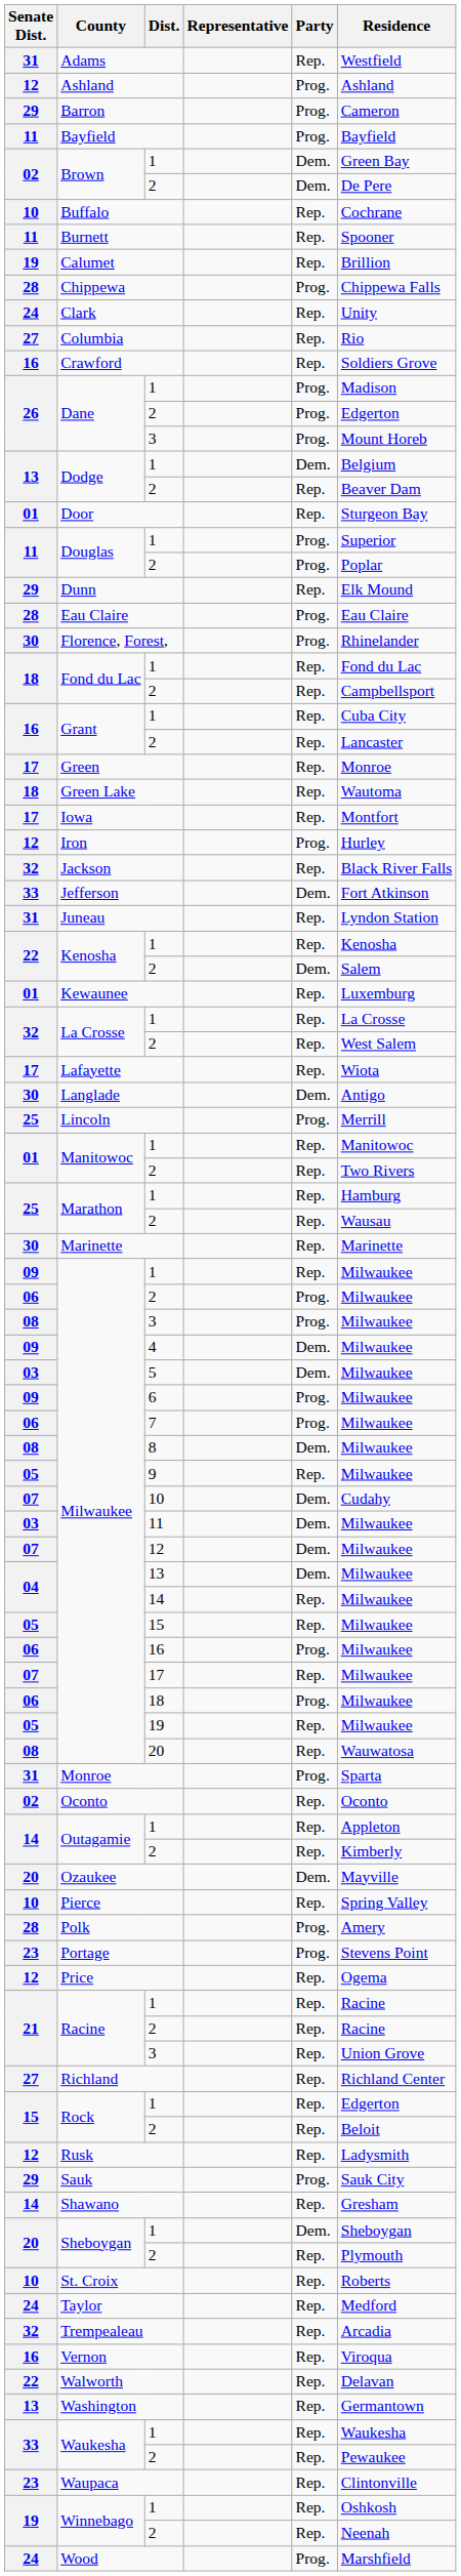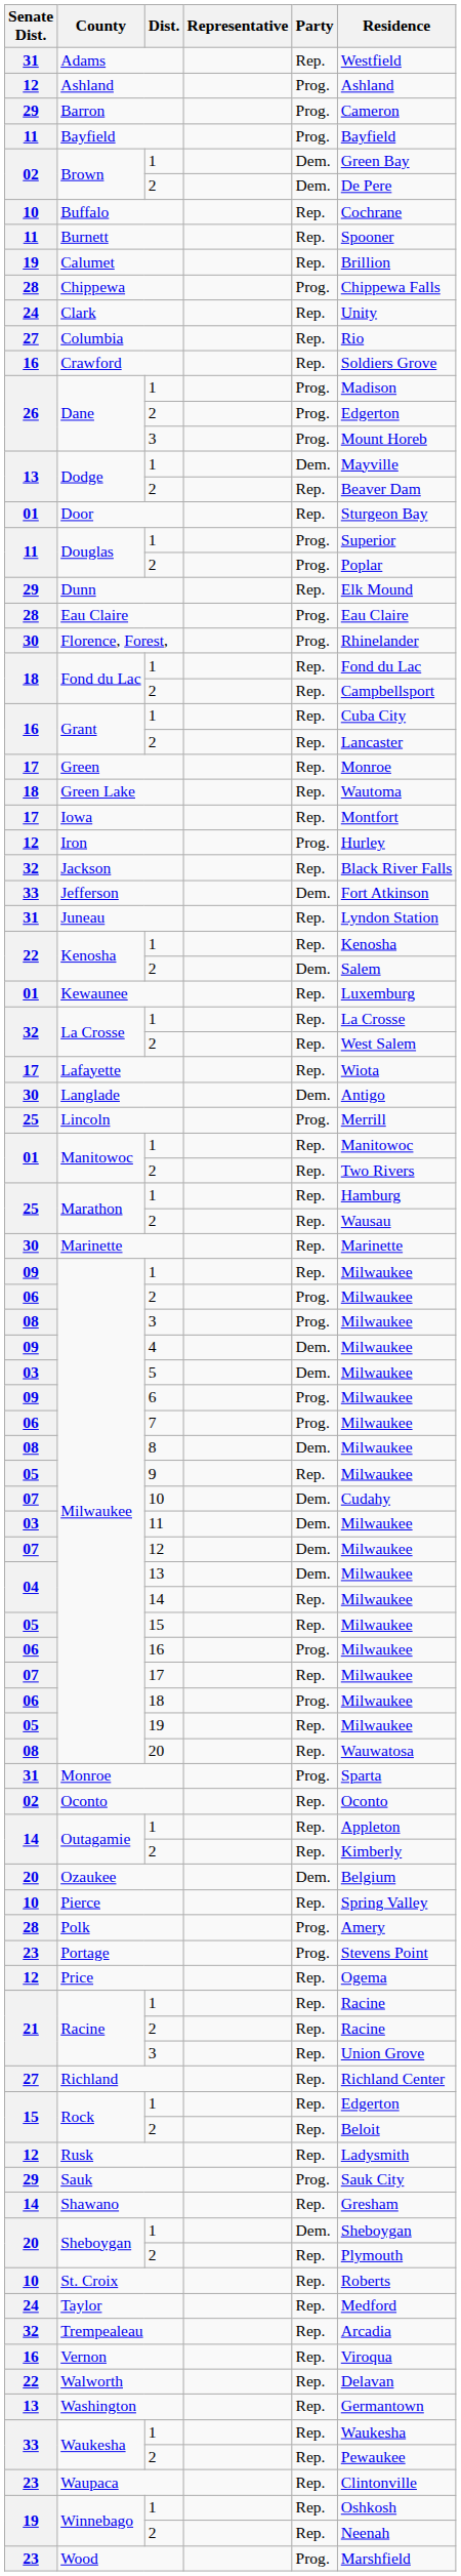 <table class="wikitable sortable">
 <tr>
 <th>Senate<br>Dist.</th>
 <th>County</th>
 <th>Dist.</th>
 <th>Representative</th>
 <th>Party</th>
 <th>Residence</th>
 </tr>
 <tr>
 <th><a href='#'>31</a></th>
 <td text-align="left" colspan="2"><a href='#'>Adams</a> </td>
 <td></td>
 <td>Rep.</td>
 <td><a href='#'>Westfield</a></td>
 </tr>
 <tr>
 <th><a href='#'>12</a></th>
 <td text-align="left" colspan="2"><a href='#'>Ashland</a></td>
 <td></td>
 <td>Prog.</td>
 <td><a href='#'>Ashland</a></td>
 </tr>
 <tr>
 <th><a href='#'>29</a></th>
 <td text-align="left" colspan="2"><a href='#'>Barron</a></td>
 <td></td>
 <td>Prog.</td>
 <td><a href='#'>Cameron</a></td>
 </tr>
 <tr>
 <th><a href='#'>11</a></th>
 <td text-align="left" colspan="2"><a href='#'>Bayfield</a></td>
 <td></td>
 <td>Prog.</td>
 <td><a href='#'>Bayfield</a></td>
 </tr>
 <tr>
 <th rowspan="2"><a href='#'>02</a></th>
 <td text-align="left" rowspan="2"><a href='#'>Brown</a></td>
 <td>1</td>
 <td></td>
 <td>Dem.</td>
 <td><a href='#'>Green Bay</a></td>
 </tr>
 <tr>
 <td>2</td>
 <td></td>
 <td>Dem.</td>
 <td><a href='#'>De Pere</a></td>
 </tr>
 <tr>
 <th><a href='#'>10</a></th>
 <td text-align="left" colspan="2"><a href='#'>Buffalo</a> </td>
 <td></td>
 <td>Rep.</td>
 <td><a href='#'>Cochrane</a></td>
 </tr>
 <tr>
 <th><a href='#'>11</a></th>
 <td text-align="left" colspan="2"><a href='#'>Burnett</a> </td>
 <td></td>
 <td>Rep.</td>
 <td><a href='#'>Spooner</a></td>
 </tr>
 <tr>
 <th><a href='#'>19</a></th>
 <td text-align="left" colspan="2"><a href='#'>Calumet</a></td>
 <td></td>
 <td>Rep.</td>
 <td><a href='#'>Brillion</a></td>
 </tr>
 <tr>
 <th><a href='#'>28</a></th>
 <td text-align="left" colspan="2"><a href='#'>Chippewa</a></td>
 <td></td>
 <td>Prog.</td>
 <td><a href='#'>Chippewa Falls</a></td>
 </tr>
 <tr>
 <th><a href='#'>24</a></th>
 <td text-align="left" colspan="2"><a href='#'>Clark</a></td>
 <td></td>
 <td>Rep.</td>
 <td><a href='#'>Unity</a></td>
 </tr>
 <tr>
 <th><a href='#'>27</a></th>
 <td text-align="left" colspan="2"><a href='#'>Columbia</a></td>
 <td></td>
 <td>Rep.</td>
 <td><a href='#'>Rio</a></td>
 </tr>
 <tr>
 <th><a href='#'>16</a></th>
 <td text-align="left" colspan="2"><a href='#'>Crawford</a></td>
 <td></td>
 <td>Rep.</td>
 <td><a href='#'>Soldiers Grove</a></td>
 </tr>
 <tr>
 <th rowspan="3"><a href='#'>26</a></th>
 <td text-align="left" rowspan="3"><a href='#'>Dane</a></td>
 <td>1</td>
 <td></td>
 <td>Prog.</td>
 <td><a href='#'>Madison</a></td>
 </tr>
 <tr>
 <td>2</td>
 <td></td>
 <td>Prog.</td>
 <td><a href='#'>Edgerton</a></td>
 </tr>
 <tr>
 <td>3</td>
 <td></td>
 <td>Prog.</td>
 <td><a href='#'>Mount Horeb</a></td>
 </tr>
 <tr>
 <th rowspan="2"><a href='#'>13</a></th>
 <td text-align="left" rowspan="2"><a href='#'>Dodge</a></td>
 <td>1</td>
 <td></td>
 <td>Dem.</td>
-<td><a href='#'>Belgium</a></td>
+<td><a href='#'>Mayville</a></td>
 </tr>
 <tr>
 <td>2</td>
 <td></td>
 <td>Rep.</td>
 <td><a href='#'>Beaver Dam</a></td>
 </tr>
 <tr>
 <th><a href='#'>01</a></th>
 <td text-align="left" colspan="2"><a href='#'>Door</a></td>
 <td></td>
 <td>Rep.</td>
 <td><a href='#'>Sturgeon Bay</a></td>
 </tr>
 <tr>
 <th rowspan="2"><a href='#'>11</a></th>
 <td text-align="left" rowspan="2"><a href='#'>Douglas</a></td>
 <td>1</td>
 <td></td>
 <td>Prog.</td>
 <td><a href='#'>Superior</a></td>
 </tr>
 <tr>
 <td>2</td>
 <td></td>
 <td>Prog.</td>
 <td><a href='#'>Poplar</a></td>
 </tr>
 <tr>
 <th><a href='#'>29</a></th>
 <td text-align="left" colspan="2"><a href='#'>Dunn</a></td>
 <td></td>
 <td>Rep.</td>
 <td><a href='#'>Elk Mound</a></td>
 </tr>
 <tr>
 <th><a href='#'>28</a></th>
 <td text-align="left" colspan="2"><a href='#'>Eau Claire</a></td>
 <td></td>
 <td>Prog.</td>
 <td><a href='#'>Eau Claire</a></td>
 </tr>
 <tr>
 <th><a href='#'>30</a></th>
 <td text-align="left" colspan="2"><a href='#'>Florence</a>, <a href='#'>Forest</a>, </td>
 <td></td>
 <td>Prog.</td>
 <td><a href='#'>Rhinelander</a></td>
 </tr>
 <tr>
 <th rowspan="2"><a href='#'>18</a></th>
 <td text-align="left" rowspan="2"><a href='#'>Fond du Lac</a></td>
 <td>1</td>
 <td></td>
 <td>Rep.</td>
 <td><a href='#'>Fond du Lac</a></td>
 </tr>
 <tr>
 <td>2</td>
 <td></td>
 <td>Rep.</td>
 <td><a href='#'>Campbellsport</a></td>
 </tr>
 <tr>
 <th rowspan="2"><a href='#'>16</a></th>
 <td text-align="left" rowspan="2"><a href='#'>Grant</a></td>
 <td>1</td>
 <td></td>
 <td>Rep.</td>
 <td><a href='#'>Cuba City</a></td>
 </tr>
 <tr>
 <td>2</td>
 <td></td>
 <td>Rep.</td>
 <td><a href='#'>Lancaster</a></td>
 </tr>
 <tr>
 <th><a href='#'>17</a></th>
 <td text-align="left" colspan="2"><a href='#'>Green</a></td>
 <td></td>
 <td>Rep.</td>
 <td><a href='#'>Monroe</a></td>
 </tr>
 <tr>
 <th><a href='#'>18</a></th>
 <td text-align="left" colspan="2"><a href='#'>Green Lake</a> </td>
 <td></td>
 <td>Rep.</td>
 <td><a href='#'>Wautoma</a></td>
 </tr>
 <tr>
 <th><a href='#'>17</a></th>
 <td text-align="left" colspan="2"><a href='#'>Iowa</a></td>
 <td></td>
 <td>Rep.</td>
 <td><a href='#'>Montfort</a></td>
 </tr>
 <tr>
 <th><a href='#'>12</a></th>
 <td text-align="left" colspan="2"><a href='#'>Iron</a> </td>
 <td></td>
 <td>Prog.</td>
 <td><a href='#'>Hurley</a></td>
 </tr>
 <tr>
 <th><a href='#'>32</a></th>
 <td text-align="left" colspan="2"><a href='#'>Jackson</a></td>
 <td></td>
 <td>Rep.</td>
 <td><a href='#'>Black River Falls</a></td>
 </tr>
 <tr>
 <th><a href='#'>33</a></th>
 <td text-align="left" colspan="2"><a href='#'>Jefferson</a></td>
 <td></td>
 <td>Dem.</td>
 <td><a href='#'>Fort Atkinson</a></td>
 </tr>
 <tr>
 <th><a href='#'>31</a></th>
 <td text-align="left" colspan="2"><a href='#'>Juneau</a></td>
 <td></td>
 <td>Rep.</td>
 <td><a href='#'>Lyndon Station</a></td>
 </tr>
 <tr>
 <th rowspan="2"><a href='#'>22</a></th>
 <td text-align="left" rowspan="2"><a href='#'>Kenosha</a></td>
 <td>1</td>
 <td></td>
 <td>Rep.</td>
 <td><a href='#'>Kenosha</a></td>
 </tr>
 <tr>
 <td>2</td>
 <td></td>
 <td>Dem.</td>
 <td><a href='#'>Salem</a></td>
 </tr>
 <tr>
 <th><a href='#'>01</a></th>
 <td text-align="left" colspan="2"><a href='#'>Kewaunee</a></td>
 <td></td>
 <td>Rep.</td>
 <td><a href='#'>Luxemburg</a></td>
 </tr>
 <tr>
 <th rowspan="2"><a href='#'>32</a></th>
 <td text-align="left" rowspan="2"><a href='#'>La Crosse</a></td>
 <td>1</td>
 <td></td>
 <td>Rep.</td>
 <td><a href='#'>La Crosse</a></td>
 </tr>
 <tr>
 <td>2</td>
 <td></td>
 <td>Rep.</td>
 <td><a href='#'>West Salem</a></td>
 </tr>
 <tr>
 <th><a href='#'>17</a></th>
 <td text-align="left" colspan="2"><a href='#'>Lafayette</a></td>
 <td></td>
 <td>Rep.</td>
 <td><a href='#'>Wiota</a></td>
 </tr>
 <tr>
 <th><a href='#'>30</a></th>
 <td text-align="left" colspan="2"><a href='#'>Langlade</a></td>
 <td></td>
 <td>Dem.</td>
 <td><a href='#'>Antigo</a></td>
 </tr>
 <tr>
 <th><a href='#'>25</a></th>
 <td text-align="left" colspan="2"><a href='#'>Lincoln</a></td>
 <td></td>
 <td>Prog.</td>
 <td><a href='#'>Merrill</a></td>
 </tr>
 <tr>
 <th rowspan="2"><a href='#'>01</a></th>
 <td rowspan="2" text-align="left"><a href='#'>Manitowoc</a></td>
 <td>1</td>
 <td> </td>
 <td>Rep.</td>
 <td><a href='#'>Manitowoc</a></td>
 </tr>
 <tr>
 <td>2</td>
 <td></td>
 <td>Rep.</td>
 <td><a href='#'>Two Rivers</a></td>
 </tr>
 <tr>
 <th rowspan="2"><a href='#'>25</a></th>
 <td text-align="left" rowspan="2"><a href='#'>Marathon</a></td>
 <td>1</td>
 <td></td>
 <td>Rep.</td>
 <td><a href='#'>Hamburg</a></td>
 </tr>
 <tr>
 <td>2</td>
 <td></td>
 <td>Rep.</td>
 <td><a href='#'>Wausau</a></td>
 </tr>
 <tr>
 <th><a href='#'>30</a></th>
 <td text-align="left" colspan="2"><a href='#'>Marinette</a></td>
 <td></td>
 <td>Rep.</td>
 <td><a href='#'>Marinette</a></td>
 </tr>
 <tr>
 <th><a href='#'>09</a></th>
 <td text-align="left" rowspan="20"><a href='#'>Milwaukee</a></td>
 <td>1</td>
 <td></td>
 <td>Rep.</td>
 <td><a href='#'>Milwaukee</a></td>
 </tr>
 <tr>
 <th><a href='#'>06</a></th>
 <td>2</td>
 <td></td>
 <td>Prog.</td>
 <td><a href='#'>Milwaukee</a></td>
 </tr>
 <tr>
 <th><a href='#'>08</a></th>
 <td>3</td>
 <td></td>
 <td>Prog.</td>
 <td><a href='#'>Milwaukee</a></td>
 </tr>
 <tr>
 <th><a href='#'>09</a></th>
 <td>4</td>
 <td></td>
 <td>Dem.</td>
 <td><a href='#'>Milwaukee</a></td>
 </tr>
 <tr>
 <th><a href='#'>03</a></th>
 <td>5</td>
 <td></td>
 <td>Dem.</td>
 <td><a href='#'>Milwaukee</a></td>
 </tr>
 <tr>
 <th><a href='#'>09</a></th>
 <td>6</td>
 <td> </td>
 <td>Prog.</td>
 <td><a href='#'>Milwaukee</a></td>
 </tr>
 <tr>
 <th><a href='#'>06</a></th>
 <td>7</td>
 <td></td>
 <td>Prog.</td>
 <td><a href='#'>Milwaukee</a></td>
 </tr>
 <tr>
 <th><a href='#'>08</a></th>
 <td>8</td>
 <td></td>
 <td>Dem.</td>
 <td><a href='#'>Milwaukee</a></td>
 </tr>
 <tr>
 <th><a href='#'>05</a></th>
 <td>9</td>
 <td></td>
 <td>Rep.</td>
 <td><a href='#'>Milwaukee</a></td>
 </tr>
 <tr>
 <th><a href='#'>07</a></th>
 <td>10</td>
 <td></td>
 <td>Dem.</td>
 <td><a href='#'>Cudahy</a></td>
 </tr>
 <tr>
 <th><a href='#'>03</a></th>
 <td>11</td>
 <td></td>
 <td>Dem.</td>
 <td><a href='#'>Milwaukee</a></td>
 </tr>
 <tr>
 <th><a href='#'>07</a></th>
 <td>12</td>
 <td></td>
 <td>Dem.</td>
 <td><a href='#'>Milwaukee</a></td>
 </tr>
 <tr>
 <th rowspan="2"><a href='#'>04</a></th>
 <td>13</td>
 <td></td>
 <td>Dem.</td>
 <td><a href='#'>Milwaukee</a></td>
 </tr>
 <tr>
 <td>14</td>
 <td></td>
 <td>Rep.</td>
 <td><a href='#'>Milwaukee</a></td>
 </tr>
 <tr>
 <th><a href='#'>05</a></th>
 <td>15</td>
 <td></td>
 <td>Rep.</td>
 <td><a href='#'>Milwaukee</a></td>
 </tr>
 <tr>
 <th><a href='#'>06</a></th>
 <td>16</td>
 <td></td>
 <td>Prog.</td>
 <td><a href='#'>Milwaukee</a></td>
 </tr>
 <tr>
 <th><a href='#'>07</a></th>
 <td>17</td>
 <td></td>
 <td>Rep.</td>
 <td><a href='#'>Milwaukee</a></td>
 </tr>
 <tr>
 <th><a href='#'>06</a></th>
 <td>18</td>
 <td></td>
 <td>Prog.</td>
 <td><a href='#'>Milwaukee</a></td>
 </tr>
 <tr>
 <th><a href='#'>05</a></th>
 <td>19</td>
 <td></td>
 <td>Rep.</td>
 <td><a href='#'>Milwaukee</a></td>
 </tr>
 <tr>
 <th><a href='#'>08</a></th>
 <td>20</td>
 <td></td>
 <td>Rep.</td>
 <td><a href='#'>Wauwatosa</a></td>
 </tr>
 <tr>
 <th><a href='#'>31</a></th>
 <td text-align="left" colspan="2"><a href='#'>Monroe</a></td>
 <td></td>
 <td>Prog.</td>
 <td><a href='#'>Sparta</a></td>
 </tr>
 <tr>
 <th><a href='#'>02</a></th>
 <td text-align="left" colspan="2"><a href='#'>Oconto</a></td>
 <td></td>
 <td>Rep.</td>
 <td><a href='#'>Oconto</a></td>
 </tr>
 <tr>
 <th rowspan="2"><a href='#'>14</a></th>
 <td text-align="left" rowspan="2"><a href='#'>Outagamie</a></td>
 <td>1</td>
 <td></td>
 <td>Rep.</td>
 <td><a href='#'>Appleton</a></td>
 </tr>
 <tr>
 <td>2</td>
 <td></td>
 <td>Rep.</td>
 <td><a href='#'>Kimberly</a></td>
 </tr>
 <tr>
 <th><a href='#'>20</a></th>
 <td text-align="left" colspan="2"><a href='#'>Ozaukee</a></td>
 <td> </td>
 <td>Dem.</td>
-<td><a href='#'>Mayville</a></td>
+<td><a href='#'>Belgium</a></td>
 </tr>
 <tr>
 <th><a href='#'>10</a></th>
 <td text-align="left" colspan="2"><a href='#'>Pierce</a></td>
 <td></td>
 <td>Rep.</td>
 <td><a href='#'>Spring Valley</a></td>
 </tr>
 <tr>
 <th><a href='#'>28</a></th>
 <td text-align="left" colspan="2"><a href='#'>Polk</a></td>
 <td> </td>
 <td>Prog.</td>
 <td><a href='#'>Amery</a></td>
 </tr>
 <tr>
 <th><a href='#'>23</a></th>
 <td text-align="left" colspan="2"><a href='#'>Portage</a></td>
 <td></td>
 <td>Prog.</td>
 <td><a href='#'>Stevens Point</a></td>
 </tr>
 <tr>
 <th><a href='#'>12</a></th>
 <td text-align="left" colspan="2"><a href='#'>Price</a></td>
 <td></td>
 <td>Rep.</td>
 <td><a href='#'>Ogema</a></td>
 </tr>
 <tr>
 <th rowspan="3"><a href='#'>21</a></th>
 <td text-align="left" rowspan="3"><a href='#'>Racine</a></td>
 <td>1</td>
 <td></td>
 <td>Rep.</td>
 <td><a href='#'>Racine</a></td>
 </tr>
 <tr>
 <td>2</td>
 <td></td>
 <td>Rep.</td>
 <td><a href='#'>Racine</a></td>
 </tr>
 <tr>
 <td>3</td>
 <td></td>
 <td>Rep.</td>
 <td><a href='#'>Union Grove</a></td>
 </tr>
 <tr>
 <th><a href='#'>27</a></th>
 <td text-align="left" colspan="2"><a href='#'>Richland</a></td>
 <td></td>
 <td>Rep.</td>
 <td><a href='#'>Richland Center</a></td>
 </tr>
 <tr>
 <th rowspan="2"><a href='#'>15</a></th>
 <td text-align="left" rowspan="2"><a href='#'>Rock</a></td>
 <td>1</td>
 <td></td>
 <td>Rep.</td>
 <td><a href='#'>Edgerton</a></td>
 </tr>
 <tr>
 <td>2</td>
 <td></td>
 <td>Rep.</td>
 <td><a href='#'>Beloit</a></td>
 </tr>
 <tr>
 <th><a href='#'>12</a></th>
 <td text-align="left" colspan="2"><a href='#'>Rusk</a> </td>
 <td></td>
 <td>Rep.</td>
 <td><a href='#'>Ladysmith</a></td>
 </tr>
 <tr>
 <th><a href='#'>29</a></th>
 <td text-align="left" colspan="2"><a href='#'>Sauk</a></td>
 <td></td>
 <td>Prog.</td>
 <td><a href='#'>Sauk City</a></td>
 </tr>
 <tr>
 <th><a href='#'>14</a></th>
 <td text-align="left" colspan="2"><a href='#'>Shawano</a></td>
 <td></td>
 <td>Rep.</td>
 <td><a href='#'>Gresham</a></td>
 </tr>
 <tr>
 <th rowspan="2"><a href='#'>20</a></th>
 <td text-align="left" rowspan="2"><a href='#'>Sheboygan</a></td>
 <td>1</td>
 <td></td>
 <td>Dem.</td>
 <td><a href='#'>Sheboygan</a></td>
 </tr>
 <tr>
 <td>2</td>
 <td></td>
 <td>Rep.</td>
 <td><a href='#'>Plymouth</a></td>
 </tr>
 <tr>
 <th><a href='#'>10</a></th>
 <td text-align="left" colspan="2"><a href='#'>St. Croix</a></td>
 <td></td>
 <td>Rep.</td>
 <td><a href='#'>Roberts</a></td>
 </tr>
 <tr>
 <th><a href='#'>24</a></th>
 <td text-align="left" colspan="2"><a href='#'>Taylor</a></td>
 <td></td>
 <td>Rep.</td>
 <td><a href='#'>Medford</a></td>
 </tr>
 <tr>
 <th><a href='#'>32</a></th>
 <td text-align="left" colspan="2"><a href='#'>Trempealeau</a></td>
 <td></td>
 <td>Rep.</td>
 <td><a href='#'>Arcadia</a></td>
 </tr>
 <tr>
 <th><a href='#'>16</a></th>
 <td text-align="left" colspan="2"><a href='#'>Vernon</a></td>
 <td></td>
 <td>Rep.</td>
 <td><a href='#'>Viroqua</a></td>
 </tr>
 <tr>
 <th><a href='#'>22</a></th>
 <td text-align="left" colspan="2"><a href='#'>Walworth</a></td>
 <td></td>
 <td>Rep.</td>
 <td><a href='#'>Delavan</a></td>
 </tr>
 <tr>
 <th><a href='#'>13</a></th>
 <td text-align="left" colspan="2"><a href='#'>Washington</a></td>
 <td></td>
 <td>Rep.</td>
 <td><a href='#'>Germantown</a></td>
 </tr>
 <tr>
 <th rowspan="2"><a href='#'>33</a></th>
 <td text-align="left" rowspan="2"><a href='#'>Waukesha</a></td>
 <td>1</td>
 <td></td>
 <td>Rep.</td>
 <td><a href='#'>Waukesha</a></td>
 </tr>
 <tr>
 <td>2</td>
 <td></td>
 <td>Rep.</td>
 <td><a href='#'>Pewaukee</a></td>
 </tr>
 <tr>
 <th><a href='#'>23</a></th>
 <td text-align="left" colspan="2"><a href='#'>Waupaca</a></td>
 <td></td>
 <td>Rep.</td>
 <td><a href='#'>Clintonville</a></td>
 </tr>
 <tr>
 <th rowspan="2"><a href='#'>19</a></th>
 <td text-align="left" rowspan="2"><a href='#'>Winnebago</a></td>
 <td>1</td>
 <td></td>
 <td>Rep.</td>
 <td><a href='#'>Oshkosh</a></td>
 </tr>
 <tr>
 <td>2</td>
 <td></td>
 <td>Rep.</td>
 <td><a href='#'>Neenah</a></td>
 </tr>
 <tr>
-<th><a href='#'>24</a></th>
+<th><a href='#'>23</a></th>
 <td text-align="left" colspan="2"><a href='#'>Wood</a></td>
 <td></td>
 <td>Prog.</td>
 <td><a href='#'>Marshfield</a></td>
 </tr>
 </table>
